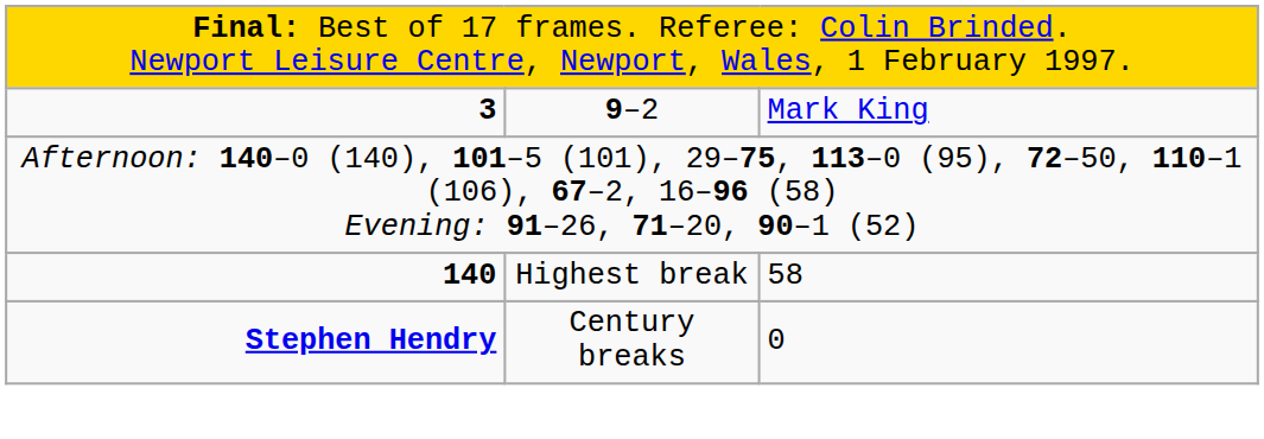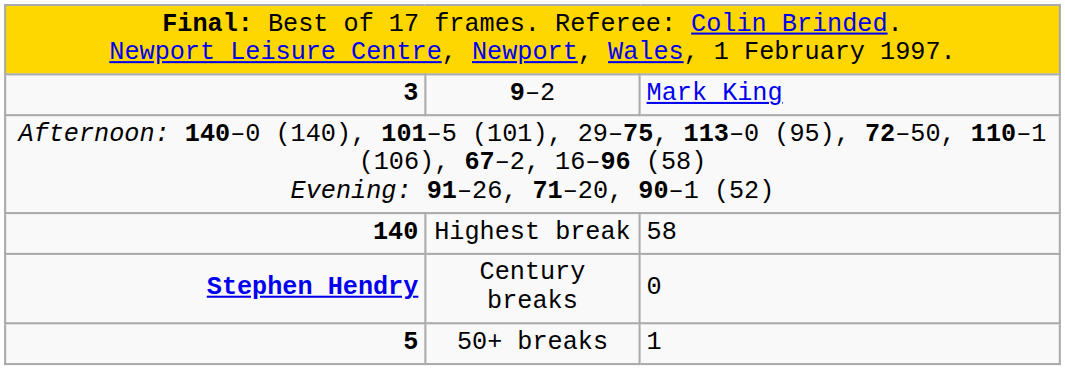 <table class="wikitable" style="font-size: 95%; margin: 1em auto 1em auto;">
 <tr>
 <td colspan="3" align="center" bgcolor="#ffd700"><strong>Final:</strong> Best of 17 frames. Referee: <a href='#'>Colin Brinded</a>. <br><a href='#'>Newport Leisure Centre</a>, <a href='#'>Newport</a>, <a href='#'>Wales</a>, 1 February 1997.</td>
 </tr>
 <tr>
 <td align="right"><strong>3</strong></td>
 <td width="100" align="center"><strong>9</strong>–2</td>
 <td width="200"><a href='#'>Mark King</a><br></td>
 </tr>
 <tr>
 <td colspan="3" align="center" style="font-size: 100%"><em>Afternoon:</em> <strong>140</strong>–0 (140), <strong>101</strong>–5 (101), 29–<strong>75</strong>, <strong>113</strong>–0 (95), <strong>72</strong>–50, <strong>110</strong>–1 (106), <strong>67</strong>–2, 16–<strong>96</strong> (58)<br><em>Evening:</em> <strong>91</strong>–26, <strong>71</strong>–20, <strong>90</strong>–1 (52)</td>
 </tr>
 <tr>
 <td align="right"><strong>140</strong></td>
 <td align="center">Highest break</td>
 <td>58</td>
 </tr>
 <tr>
 <td width="200" align="right"><strong><a href='#'>Stephen Hendry</a></strong><br></td>
 <td align="center">Century breaks</td>
 <td>0</td>
 </tr>
+<tr>
+<td align="right"><strong>5</strong></td>
+<td align="center">50+ breaks</td>
+<td>1</td>
+</tr>
 </table>
